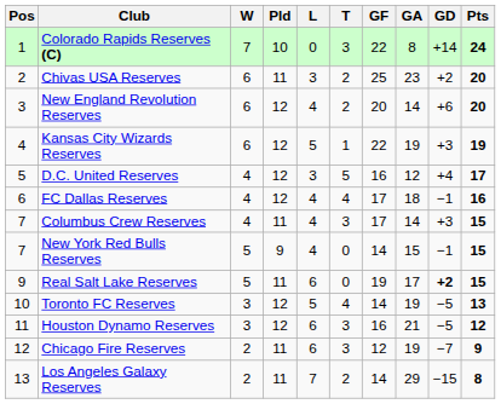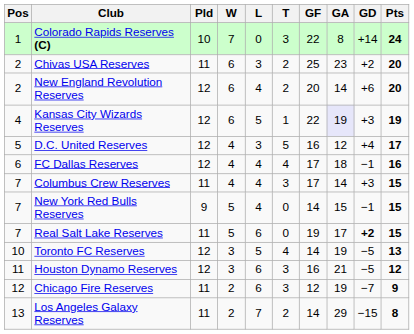 <table class="wikitable" style="text-align:center">
 <tr>
 <th width=30>Pos</th>
 <th width=210>Club</th>
+<th width=30>Pld</th>
 <th width=30>W</th>
-<th width=30>Pld</th>
 <th width=30>L</th>
 <th width=30>T</th>
 <th width=30>GF</th>
 <th width=30>GA</th>
 <th width=30>GD</th>
 <th width=30>Pts</th>
 </tr>
 <tr bgcolor=#ccffcc>
 <td>1</td>
 <td align="left"><a href='#'>Colorado Rapids Reserves</a> <strong>(C)</strong></td>
+<td>10</td>
 <td>7</td>
-<td>10</td>
 <td>0</td>
 <td>3</td>
 <td>22</td>
 <td>8</td>
 <td>+14</td>
 <td><strong>24</strong></td>
 </tr>
 <tr>
 <td>2</td>
 <td align="left"><a href='#'>Chivas USA Reserves</a></td>
+<td>11</td>
 <td>6</td>
-<td>11</td>
 <td>3</td>
 <td>2</td>
 <td>25</td>
 <td>23</td>
 <td>+2</td>
 <td><strong>20</strong></td>
 </tr>
 <tr>
-<td>3</td>
+<td>2</td>
 <td align="left"><a href='#'>New England Revolution Reserves</a></td>
+<td>12</td>
 <td>6</td>
-<td>12</td>
 <td>4</td>
 <td>2</td>
 <td>20</td>
 <td>14</td>
 <td>+6</td>
 <td><strong>20</strong></td>
 </tr>
 <tr>
 <td>4</td>
 <td align="left"><a href='#'>Kansas City Wizards Reserves</a></td>
+<td>12</td>
 <td>6</td>
-<td>12</td>
 <td>5</td>
 <td>1</td>
 <td>22</td>
-<td>19</td>
+<td style="background: lavender;">19</td>
 <td>+3</td>
 <td><strong>19</strong></td>
 </tr>
 <tr>
 <td>5</td>
 <td align="left"><a href='#'>D.C. United Reserves</a></td>
+<td>12</td>
 <td>4</td>
-<td>12</td>
 <td>3</td>
 <td>5</td>
 <td>16</td>
 <td>12</td>
 <td>+4</td>
 <td><strong>17</strong></td>
 </tr>
 <tr>
 <td>6</td>
 <td align="left"><a href='#'>FC Dallas Reserves</a></td>
+<td>12</td>
 <td>4</td>
-<td>12</td>
 <td>4</td>
 <td>4</td>
 <td>17</td>
 <td>18</td>
 <td>−1</td>
 <td><strong>16</strong></td>
 </tr>
 <tr>
 <td>7</td>
 <td align="left"><a href='#'>Columbus Crew Reserves</a></td>
+<td>11</td>
 <td>4</td>
-<td>11</td>
 <td>4</td>
 <td>3</td>
 <td>17</td>
 <td>14</td>
 <td>+3</td>
 <td><strong>15</strong></td>
 </tr>
 <tr>
 <td>7</td>
 <td align="left"><a href='#'>New York Red Bulls Reserves</a></td>
+<td>9</td>
 <td>5</td>
-<td>9</td>
 <td>4</td>
 <td>0</td>
 <td>14</td>
 <td>15</td>
 <td>−1</td>
 <td><strong>15</strong></td>
 </tr>
 <tr>
-<td>9</td>
+<td>7</td>
 <td align="left"><a href='#'>Real Salt Lake Reserves</a></td>
+<td>11</td>
 <td>5</td>
-<td>11</td>
 <td>6</td>
 <td>0</td>
 <td>19</td>
 <td>17</td>
 <td><strong>+2</strong></td>
 <td><strong>15</strong></td>
 </tr>
 <tr>
 <td>10</td>
 <td align="left"><a href='#'>Toronto FC Reserves</a></td>
+<td>12</td>
 <td>3</td>
-<td>12</td>
 <td>5</td>
 <td>4</td>
 <td>14</td>
 <td>19</td>
 <td>−5</td>
 <td><strong>13</strong></td>
 </tr>
 <tr>
 <td>11</td>
 <td align="left"><a href='#'>Houston Dynamo Reserves</a></td>
+<td>12</td>
 <td>3</td>
-<td>12</td>
 <td>6</td>
 <td>3</td>
 <td>16</td>
 <td>21</td>
 <td>−5</td>
 <td><strong>12</strong></td>
 </tr>
 <tr>
 <td>12</td>
 <td align="left"><a href='#'>Chicago Fire Reserves</a></td>
+<td>11</td>
 <td>2</td>
-<td>11</td>
 <td>6</td>
 <td>3</td>
 <td>12</td>
 <td>19</td>
 <td>−7</td>
 <td><strong>9</strong></td>
 </tr>
 <tr>
 <td>13</td>
 <td align="left"><a href='#'>Los Angeles Galaxy Reserves</a></td>
+<td>11</td>
 <td>2</td>
-<td>11</td>
 <td>7</td>
 <td>2</td>
 <td>14</td>
 <td>29</td>
 <td>−15</td>
 <td><strong>8</strong></td>
 </tr>
 </table>
